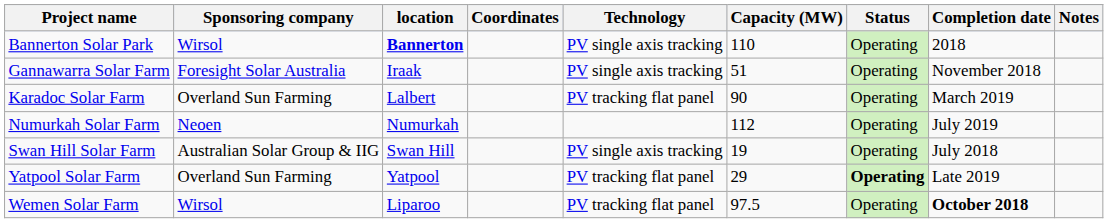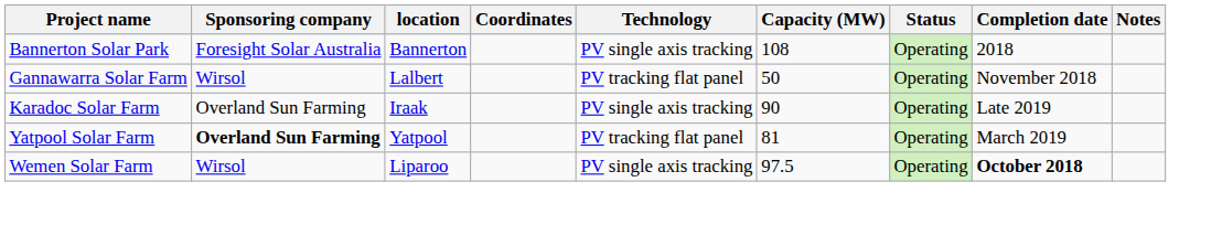 <table class="wikitable sortable">
 <tr style="background:#C1D8FF;">
 <th>Project name</th>
 <th>Sponsoring company</th>
 <th>location</th>
 <th>Coordinates</th>
 <th>Technology</th>
 <th>Capacity (MW)</th>
 <th>Status</th>
 <th>Completion date</th>
 <th>Notes</th>
 </tr>
 <tr>
 <td><a href='#'>Bannerton Solar Park</a></td>
-<td><a href='#'>Wirsol</a></td>
-<td><strong><a href='#'>Bannerton</a></strong></td>
+<td><a href='#'>Foresight Solar Australia</a></td>
+<td><a href='#'>Bannerton</a></td>
 <td></td>
 <td><a href='#'>PV</a> single axis tracking</td>
-<td>110</td>
+<td>108</td>
 <td style="background:#D0F0C0;">Operating</td>
 <td>2018</td>
 <td></td>
 </tr>
 <tr>
 <td><a href='#'>Gannawarra Solar Farm</a></td>
-<td><a href='#'>Foresight Solar Australia</a></td>
-<td><a href='#'>Iraak</a></td>
+<td><a href='#'>Wirsol</a></td>
+<td><a href='#'>Lalbert</a></td>
 <td></td>
-<td><a href='#'>PV</a> single axis tracking</td>
-<td>51</td>
+<td><a href='#'>PV</a> tracking flat panel</td>
+<td>50</td>
 <td style="background:#D0F0C0;">Operating</td>
 <td>November 2018</td>
 <td></td>
 </tr>
 <tr>
 <td><a href='#'>Karadoc Solar Farm</a></td>
 <td>Overland Sun Farming</td>
-<td><a href='#'>Lalbert</a></td>
+<td><a href='#'>Iraak</a></td>
 <td></td>
-<td><a href='#'>PV</a> tracking flat panel</td>
+<td><a href='#'>PV</a> single axis tracking</td>
 <td>90</td>
 <td style="background:#D0F0C0;">Operating</td>
-<td>March 2019</td>
-<td></td>
-</tr>
-<tr>
-<td><a href='#'>Numurkah Solar Farm</a></td>
-<td><a href='#'>Neoen</a></td>
-<td><a href='#'>Numurkah</a></td>
-<td></td>
-<td></td>
-<td>112</td>
-<td style="background:#D0F0C0;">Operating</td>
-<td>July 2019</td>
-<td></td>
-</tr>
-<tr>
-<td><a href='#'>Swan Hill Solar Farm</a></td>
-<td>Australian Solar Group & IIG</td>
-<td><a href='#'>Swan Hill</a></td>
-<td></td>
-<td><a href='#'>PV</a> single axis tracking</td>
-<td>19</td>
-<td style="background:#D0F0C0;">Operating</td>
-<td>July 2018</td>
+<td>Late 2019</td>
 <td></td>
 </tr>
 <tr>
 <td><a href='#'>Yatpool Solar Farm</a></td>
-<td>Overland Sun Farming</td>
+<td><strong>Overland Sun Farming</strong></td>
 <td><a href='#'>Yatpool</a></td>
 <td></td>
 <td><a href='#'>PV</a> tracking flat panel</td>
-<td>29</td>
-<td style="background:#D0F0C0;"><strong>Operating</strong></td>
-<td>Late 2019</td>
+<td>81</td>
+<td style="background:#D0F0C0;">Operating</td>
+<td>March 2019</td>
 <td></td>
 </tr>
 <tr>
 <td><a href='#'>Wemen Solar Farm</a></td>
 <td><a href='#'>Wirsol</a></td>
 <td><a href='#'>Liparoo</a></td>
 <td></td>
-<td><a href='#'>PV</a> tracking flat panel</td>
+<td><a href='#'>PV</a> single axis tracking</td>
 <td>97.5</td>
 <td style="background:#D0F0C0;">Operating</td>
 <td><strong>October 2018</strong></td>
 <td></td>
 </tr>
 </table>
